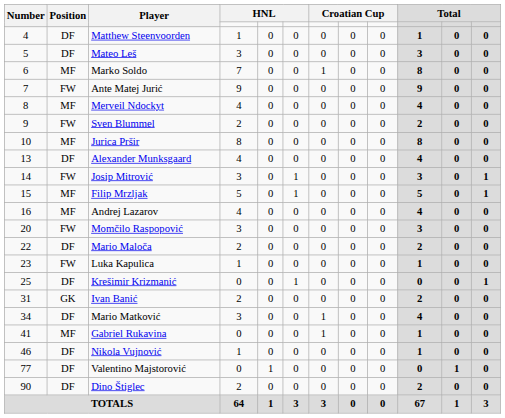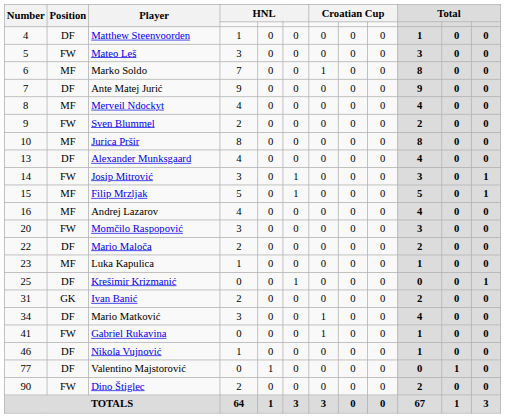 <table class="wikitable" style="font-size: 95%; text-align: center;">
 <tr>
 <th width=40 rowspan="2" align="center">Number</th>
 <th width=40 rowspan="2" align="center">Position</th>
 <th width=180 rowspan="2" align="center">Player</th>
 <th width=120 colspan="3" align="center">HNL</th>
 <th width=120 colspan="3" align="center">Croatian Cup</th>
 <th width=140 colspan="3" align="center" style="background: #DCDCDC">Total</th>
 </tr>
 <tr>
 <td></td>
 <td></td>
 <td></td>
 <td></td>
 <td></td>
 <td></td>
 <th style="background: #DCDCDC"></th>
 <th style="background: #DCDCDC"></th>
 <th style="background: #DCDCDC"></th>
 </tr>
 <tr>
 <td>4</td>
 <td>DF</td>
 <td style="text-align:left;"> <a href='#'>Matthew Steenvoorden</a></td>
 <td>1</td>
 <td>0</td>
 <td>0</td>
 <td>0</td>
 <td>0</td>
 <td>0</td>
 <th style="background: #DCDCDC">1</th>
 <th style="background: #DCDCDC">0</th>
 <th style="background: #DCDCDC">0</th>
 </tr>
 <tr>
 <td>5</td>
-<td>DF</td>
+<td>FW</td>
 <td style="text-align:left;"> <a href='#'>Mateo Leš</a></td>
 <td>3</td>
 <td>0</td>
 <td>0</td>
 <td>0</td>
 <td>0</td>
 <td>0</td>
 <th style="background: #DCDCDC">3</th>
 <th style="background: #DCDCDC">0</th>
 <th style="background: #DCDCDC">0</th>
 </tr>
 <tr>
 <td>6</td>
 <td>MF</td>
 <td style="text-align:left;"> Marko Soldo</td>
 <td>7</td>
 <td>0</td>
 <td>0</td>
 <td>1</td>
 <td>0</td>
 <td>0</td>
 <th style="background: #DCDCDC">8</th>
 <th style="background: #DCDCDC">0</th>
 <th style="background: #DCDCDC">0</th>
 </tr>
 <tr>
 <td>7</td>
-<td>FW</td>
+<td>DF</td>
 <td style="text-align:left;"> Ante Matej Jurić</td>
 <td>9</td>
 <td>0</td>
 <td>0</td>
 <td>0</td>
 <td>0</td>
 <td>0</td>
 <th style="background: #DCDCDC">9</th>
 <th style="background: #DCDCDC">0</th>
 <th style="background: #DCDCDC">0</th>
 </tr>
 <tr>
 <td>8</td>
 <td>MF</td>
 <td style="text-align:left;"> <a href='#'>Merveil Ndockyt</a></td>
 <td>4</td>
 <td>0</td>
 <td>0</td>
 <td>0</td>
 <td>0</td>
 <td>0</td>
 <th style="background: #DCDCDC">4</th>
 <th style="background: #DCDCDC">0</th>
 <th style="background: #DCDCDC">0</th>
 </tr>
 <tr>
 <td>9</td>
 <td>FW</td>
 <td style="text-align:left;"> <a href='#'>Sven Blummel</a></td>
 <td>2</td>
 <td>0</td>
 <td>0</td>
 <td>0</td>
 <td>0</td>
 <td>0</td>
 <th style="background: #DCDCDC">2</th>
 <th style="background: #DCDCDC">0</th>
 <th style="background: #DCDCDC">0</th>
 </tr>
 <tr>
 <td>10</td>
 <td>MF</td>
 <td style="text-align:left;"> <a href='#'>Jurica Pršir</a></td>
 <td>8</td>
 <td>0</td>
 <td>0</td>
 <td>0</td>
 <td>0</td>
 <td>0</td>
 <th style="background: #DCDCDC">8</th>
 <th style="background: #DCDCDC">0</th>
 <th style="background: #DCDCDC">0</th>
 </tr>
 <tr>
 <td>13</td>
 <td>DF</td>
 <td style="text-align:left;"> <a href='#'>Alexander Munksgaard</a></td>
 <td>4</td>
 <td>0</td>
 <td>0</td>
 <td>0</td>
 <td>0</td>
 <td>0</td>
 <th style="background: #DCDCDC">4</th>
 <th style="background: #DCDCDC">0</th>
 <th style="background: #DCDCDC">0</th>
 </tr>
 <tr>
 <td>14</td>
 <td>FW</td>
 <td style="text-align:left;"> <a href='#'>Josip Mitrović</a></td>
 <td>3</td>
 <td>0</td>
 <td>1</td>
 <td>0</td>
 <td>0</td>
 <td>0</td>
 <th style="background: #DCDCDC">3</th>
 <th style="background: #DCDCDC">0</th>
 <th style="background: #DCDCDC">1</th>
 </tr>
 <tr>
 <td>15</td>
 <td>MF</td>
 <td style="text-align:left;"> <a href='#'>Filip Mrzljak</a></td>
 <td>5</td>
 <td>0</td>
 <td>1</td>
 <td>0</td>
 <td>0</td>
 <td>0</td>
 <th style="background: #DCDCDC">5</th>
 <th style="background: #DCDCDC">0</th>
 <th style="background: #DCDCDC">1</th>
 </tr>
 <tr>
 <td>16</td>
 <td>MF</td>
 <td style="text-align:left;"> Andrej Lazarov</td>
 <td>4</td>
 <td>0</td>
 <td>0</td>
 <td>0</td>
 <td>0</td>
 <td>0</td>
 <th style="background: #DCDCDC">4</th>
 <th style="background: #DCDCDC">0</th>
 <th style="background: #DCDCDC">0</th>
 </tr>
 <tr>
 <td>20</td>
 <td>FW</td>
 <td style="text-align:left;"> <a href='#'>Momčilo Raspopović</a></td>
 <td>3</td>
 <td>0</td>
 <td>0</td>
 <td>0</td>
 <td>0</td>
 <td>0</td>
 <th style="background: #DCDCDC">3</th>
 <th style="background: #DCDCDC">0</th>
 <th style="background: #DCDCDC">0</th>
 </tr>
 <tr>
 <td>22</td>
 <td>DF</td>
 <td style="text-align:left;"> <a href='#'>Mario Maloča</a></td>
 <td>2</td>
 <td>0</td>
 <td>0</td>
 <td>0</td>
 <td>0</td>
 <td>0</td>
 <th style="background: #DCDCDC">2</th>
 <th style="background: #DCDCDC">0</th>
 <th style="background: #DCDCDC">0</th>
 </tr>
 <tr>
 <td>23</td>
-<td>FW</td>
+<td>MF</td>
 <td style="text-align:left;"> Luka Kapulica</td>
 <td>1</td>
 <td>0</td>
 <td>0</td>
 <td>0</td>
 <td>0</td>
 <td>0</td>
 <th style="background: #DCDCDC">1</th>
 <th style="background: #DCDCDC">0</th>
 <th style="background: #DCDCDC">0</th>
 </tr>
 <tr>
 <td>25</td>
 <td>DF</td>
 <td style="text-align:left;"> <a href='#'>Krešimir Krizmanić</a></td>
 <td>0</td>
 <td>0</td>
 <td>1</td>
 <td>0</td>
 <td>0</td>
 <td>0</td>
 <th style="background: #DCDCDC">0</th>
 <th style="background: #DCDCDC">0</th>
 <th style="background: #DCDCDC">1</th>
 </tr>
 <tr>
 <td>31</td>
 <td>GK</td>
 <td style="text-align:left;"> <a href='#'>Ivan Banić</a></td>
 <td>2</td>
 <td>0</td>
 <td>0</td>
 <td>0</td>
 <td>0</td>
 <td>0</td>
 <th style="background: #DCDCDC">2</th>
 <th style="background: #DCDCDC">0</th>
 <th style="background: #DCDCDC">0</th>
 </tr>
 <tr>
 <td>34</td>
 <td>DF</td>
 <td style="text-align:left;"> Mario Matković</td>
 <td>3</td>
 <td>0</td>
 <td>0</td>
 <td>1</td>
 <td>0</td>
 <td>0</td>
 <th style="background: #DCDCDC">4</th>
 <th style="background: #DCDCDC">0</th>
 <th style="background: #DCDCDC">0</th>
 </tr>
 <tr>
 <td>41</td>
-<td>MF</td>
+<td>FW</td>
 <td style="text-align:left;"> <a href='#'>Gabriel Rukavina</a></td>
 <td>0</td>
 <td>0</td>
 <td>0</td>
 <td>1</td>
 <td>0</td>
 <td>0</td>
 <th style="background: #DCDCDC">1</th>
 <th style="background: #DCDCDC">0</th>
 <th style="background: #DCDCDC">0</th>
 </tr>
 <tr>
 <td>46</td>
 <td>DF</td>
 <td style="text-align:left;"> <a href='#'>Nikola Vujnović</a></td>
 <td>1</td>
 <td>0</td>
 <td>0</td>
 <td>0</td>
 <td>0</td>
 <td>0</td>
 <th style="background: #DCDCDC">1</th>
 <th style="background: #DCDCDC">0</th>
 <th style="background: #DCDCDC">0</th>
 </tr>
 <tr>
 <td>77</td>
 <td>DF</td>
 <td style="text-align:left;"> Valentino Majstorović</td>
 <td>0</td>
 <td>1</td>
 <td>0</td>
 <td>0</td>
 <td>0</td>
 <td>0</td>
 <th style="background: #DCDCDC">0</th>
 <th style="background: #DCDCDC">1</th>
 <th style="background: #DCDCDC">0</th>
 </tr>
 <tr>
 <td>90</td>
-<td>DF</td>
+<td>FW</td>
 <td style="text-align:left;"> <a href='#'>Dino Štiglec</a></td>
 <td>2</td>
 <td>0</td>
 <td>0</td>
 <td>0</td>
 <td>0</td>
 <td>0</td>
 <th style="background: #DCDCDC">2</th>
 <th style="background: #DCDCDC">0</th>
 <th style="background: #DCDCDC">0</th>
 </tr>
 <tr>
 <th colspan="3" align="center" style="background: #DCDCDC">TOTALS</th>
 <th style="background: #DCDCDC">64</th>
 <th style="background: #DCDCDC">1</th>
 <th style="background: #DCDCDC">3</th>
 <th style="background: #DCDCDC">3</th>
 <th style="background: #DCDCDC">0</th>
 <th style="background: #DCDCDC">0</th>
 <th style="background: #DCDCDC">67</th>
 <th style="background: #DCDCDC">1</th>
 <th style="background: #DCDCDC">3</th>
 </tr>
 </table>
